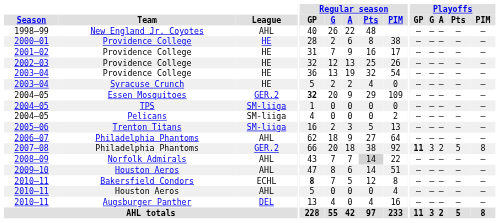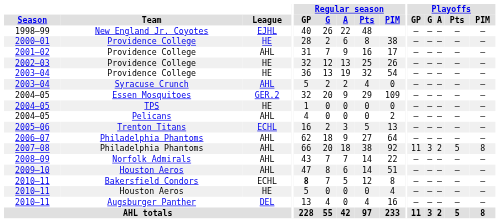 <table border="0" cellpadding="1" cellspacing="0" style="text-align:center; width:60em">
 <tr bgcolor="#e0e0e0">
 <th colspan="3" bgcolor="#ffffff"></th>
 <th rowspan="99" bgcolor="#ffffff"></th>
 <th colspan="5"><a href='#'>Regular season</a></th>
 <th rowspan="99" bgcolor="#ffffff"></th>
 <th colspan="5"><a href='#'>Playoffs</a></th>
 </tr>
 <tr bgcolor="#e0e0e0">
 <th><a href='#'>Season</a></th>
 <th>Team</th>
 <th>League</th>
 <th>GP</th>
 <th><a href='#'>G</a></th>
 <th><a href='#'>A</a></th>
 <th><a href='#'>Pts</a></th>
 <th><a href='#'>PIM</a></th>
 <th>GP</th>
 <th>G</th>
 <th>A</th>
 <th>Pts</th>
 <th>PIM</th>
 </tr>
 <tr>
 <td>1998–99</td>
 <td><a href='#'>New England Jr. Coyotes</a></td>
-<td>AHL</td>
+<td><a href='#'>EJHL</a></td>
 <td>40</td>
 <td>26</td>
 <td>22</td>
 <td>48</td>
 <td></td>
 <td>—</td>
 <td>—</td>
 <td>—</td>
 <td>—</td>
 <td>—</td>
 </tr>
 <tr bgcolor="#f0f0f0">
 <td><a href='#'>2000–01</a></td>
 <td><a href='#'>Providence College</a></td>
 <td><a href='#'>HE</a></td>
 <td>28</td>
 <td>2</td>
 <td>6</td>
 <td>8</td>
 <td>38</td>
 <td>—</td>
 <td>—</td>
 <td>—</td>
 <td>—</td>
 <td>—</td>
 </tr>
 <tr>
 <td><a href='#'>2001–02</a></td>
 <td>Providence College</td>
-<td>HE</td>
+<td>AHL</td>
 <td>31</td>
 <td>7</td>
 <td>9</td>
 <td>16</td>
 <td>17</td>
 <td>—</td>
 <td>—</td>
 <td>—</td>
 <td>—</td>
 <td>—</td>
 </tr>
 <tr bgcolor="#f0f0f0">
 <td><a href='#'>2002–03</a></td>
 <td>Providence College</td>
 <td>HE</td>
 <td>32</td>
 <td>12</td>
 <td>13</td>
 <td>25</td>
 <td>26</td>
 <td>—</td>
 <td>—</td>
 <td>—</td>
 <td>—</td>
 <td>—</td>
 </tr>
 <tr>
 <td><a href='#'>2003–04</a></td>
 <td>Providence College</td>
 <td>HE</td>
 <td>36</td>
 <td>13</td>
 <td>19</td>
 <td>32</td>
 <td>54</td>
 <td>—</td>
 <td>—</td>
 <td>—</td>
 <td>—</td>
 <td>—</td>
 </tr>
 <tr bgcolor="#f0f0f0">
 <td><a href='#'>2003–04</a></td>
 <td><a href='#'>Syracuse Crunch</a></td>
-<td>HE</td>
+<td><a href='#'>AHL</a></td>
 <td>5</td>
 <td>2</td>
 <td>2</td>
 <td>4</td>
 <td>0</td>
 <td>—</td>
 <td>—</td>
 <td>—</td>
 <td>—</td>
 <td>—</td>
 </tr>
 <tr>
 <td>2004–05</td>
 <td><a href='#'>Essen Mosquitoes</a></td>
 <td><a href='#'>GER.2</a></td>
-<td><strong>32</strong></td>
+<td>32</td>
 <td>20</td>
 <td>9</td>
 <td>29</td>
 <td>109</td>
 <td>—</td>
 <td>—</td>
 <td>—</td>
 <td>—</td>
 <td>—</td>
 </tr>
 <tr bgcolor="#f0f0f0">
 <td><a href='#'>2004–05</a></td>
 <td><a href='#'>TPS</a></td>
-<td><a href='#'>SM-liiga</a></td>
+<td>HE</td>
 <td>1</td>
 <td>0</td>
 <td>0</td>
 <td>0</td>
 <td>0</td>
 <td>—</td>
 <td>—</td>
 <td>—</td>
 <td>—</td>
 <td>—</td>
 </tr>
 <tr>
 <td>2004–05</td>
 <td><a href='#'>Pelicans</a></td>
-<td>SM-liiga</td>
+<td>AHL</td>
 <td>4</td>
 <td>0</td>
 <td>0</td>
 <td>0</td>
 <td>2</td>
 <td>—</td>
 <td>—</td>
 <td>—</td>
 <td>—</td>
 <td>—</td>
 </tr>
 <tr bgcolor="#f0f0f0">
 <td><a href='#'>2005–06</a></td>
 <td><a href='#'>Trenton Titans</a></td>
-<td><a href='#'>SM-liiga</a></td>
+<td><a href='#'>ECHL</a></td>
 <td>16</td>
 <td>2</td>
 <td>3</td>
 <td>5</td>
 <td>13</td>
 <td>—</td>
 <td>—</td>
 <td>—</td>
 <td>—</td>
 <td>—</td>
 </tr>
 <tr>
 <td><a href='#'>2006–07</a></td>
 <td><a href='#'>Philadelphia Phantoms</a></td>
 <td>AHL</td>
 <td>62</td>
 <td>18</td>
 <td>9</td>
 <td>27</td>
 <td>64</td>
 <td>—</td>
 <td>—</td>
 <td>—</td>
 <td>—</td>
 <td>—</td>
 </tr>
 <tr bgcolor="#f0f0f0">
 <td><a href='#'>2007–08</a></td>
 <td>Philadelphia Phantoms</td>
-<td><a href='#'>GER.2</a></td>
+<td>AHL</td>
 <td>66</td>
 <td>20</td>
 <td>18</td>
 <td>38</td>
 <td>92</td>
-<td><strong>11</strong></td>
+<td>11</td>
 <td>3</td>
 <td>2</td>
 <td>5</td>
 <td>8</td>
 </tr>
 <tr>
 <td><a href='#'>2008–09</a></td>
 <td><a href='#'>Norfolk Admirals</a></td>
 <td>AHL</td>
 <td>43</td>
 <td>7</td>
 <td>7</td>
-<td style="background: lightgrey;">14</td>
+<td>14</td>
 <td>22</td>
 <td>—</td>
 <td>—</td>
 <td>—</td>
 <td>—</td>
 <td>—</td>
 </tr>
 <tr bgcolor="#f0f0f0">
 <td><a href='#'>2009–10</a></td>
 <td><a href='#'>Houston Aeros</a></td>
 <td>AHL</td>
 <td>47</td>
 <td>8</td>
 <td>6</td>
 <td>14</td>
 <td>51</td>
 <td>—</td>
 <td>—</td>
 <td>—</td>
 <td>—</td>
 <td>—</td>
 </tr>
 <tr>
 <td><a href='#'>2010–11</a></td>
 <td><a href='#'>Bakersfield Condors</a></td>
 <td>ECHL</td>
 <td><strong>8</strong></td>
 <td>7</td>
 <td>5</td>
 <td>12</td>
 <td>8</td>
 <td>—</td>
 <td>—</td>
 <td>—</td>
 <td>—</td>
 <td>—</td>
 </tr>
 <tr bgcolor="#f0f0f0">
 <td><a href='#'>2010–11</a></td>
 <td>Houston Aeros</td>
-<td>AHL</td>
+<td>HE</td>
 <td>5</td>
 <td>0</td>
 <td>0</td>
 <td>0</td>
 <td>4</td>
 <td>—</td>
 <td>—</td>
 <td>—</td>
 <td>—</td>
 <td>—</td>
 </tr>
 <tr>
 <td><a href='#'>2010–11</a></td>
 <td><a href='#'>Augsburger Panther</a></td>
 <td><a href='#'>DEL</a></td>
 <td>13</td>
 <td>4</td>
 <td>0</td>
 <td>4</td>
 <td>16</td>
 <td>—</td>
 <td>—</td>
 <td>—</td>
 <td>—</td>
 <td>—</td>
 </tr>
 <tr bgcolor="#e0e0e0">
 <th colspan="3">AHL totals</th>
 <th>228</th>
 <th>55</th>
 <th>42</th>
 <th>97</th>
 <th>233</th>
 <th>11</th>
 <th>3</th>
 <th>2</th>
 <th>5</th>
 <th>8</th>
 </tr>
 </table>
